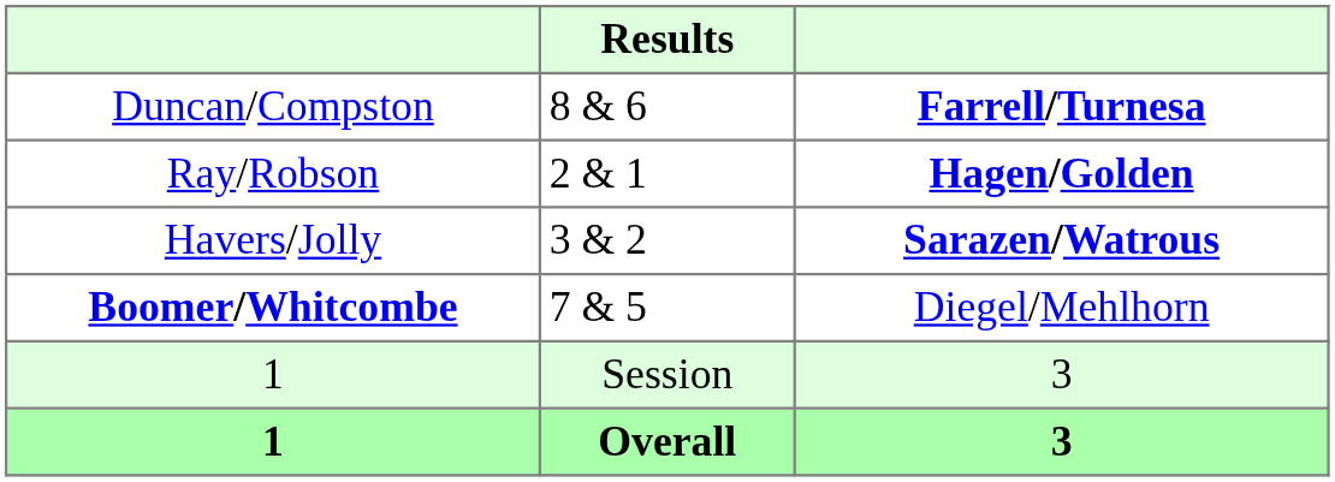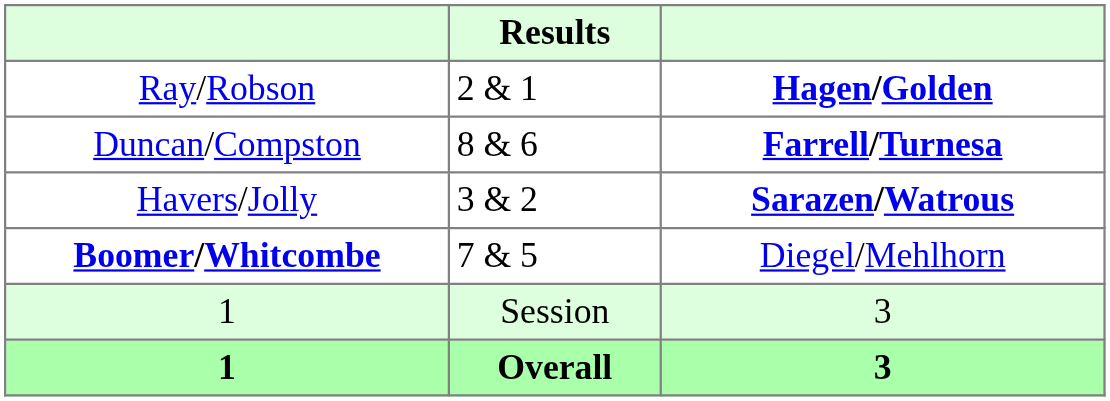 <table border="1" cellpadding="3" style="border-collapse:collapse; text-align:center;">
 <tr style="background:#dfd;">
 <th style="width:12em;"></th>
 <th style="width:5.5em;">Results</th>
 <th style="width:12em;"></th>
 </tr>
 <tr>
+<td><a href='#'>Ray</a>/<a href='#'>Robson</a></td>
+<td align=left> 2 & 1</td>
+<td><strong><a href='#'>Hagen</a>/<a href='#'>Golden</a></strong></td>
+</tr>
+<tr>
 <td><a href='#'>Duncan</a>/<a href='#'>Compston</a></td>
 <td align=left> 8 & 6</td>
 <td><strong><a href='#'>Farrell</a>/<a href='#'>Turnesa</a></strong></td>
-</tr>
-<tr>
-<td><a href='#'>Ray</a>/<a href='#'>Robson</a></td>
-<td align=left> 2 & 1</td>
-<td><strong><a href='#'>Hagen</a>/<a href='#'>Golden</a></strong></td>
 </tr>
 <tr>
 <td><a href='#'>Havers</a>/<a href='#'>Jolly</a></td>
 <td align=left> 3 & 2</td>
 <td><strong><a href='#'>Sarazen</a>/<a href='#'>Watrous</a></strong></td>
 </tr>
 <tr>
 <td><strong><a href='#'>Boomer</a>/<a href='#'>Whitcombe</a></strong></td>
 <td align=left> 7 & 5</td>
 <td><a href='#'>Diegel</a>/<a href='#'>Mehlhorn</a></td>
 </tr>
 <tr style="background:#dfd;">
 <td>1</td>
 <td>Session</td>
 <td>3</td>
 </tr>
 <tr style="background:#afa;">
 <th>1</th>
 <th>Overall</th>
 <th>3</th>
 </tr>
 </table>
